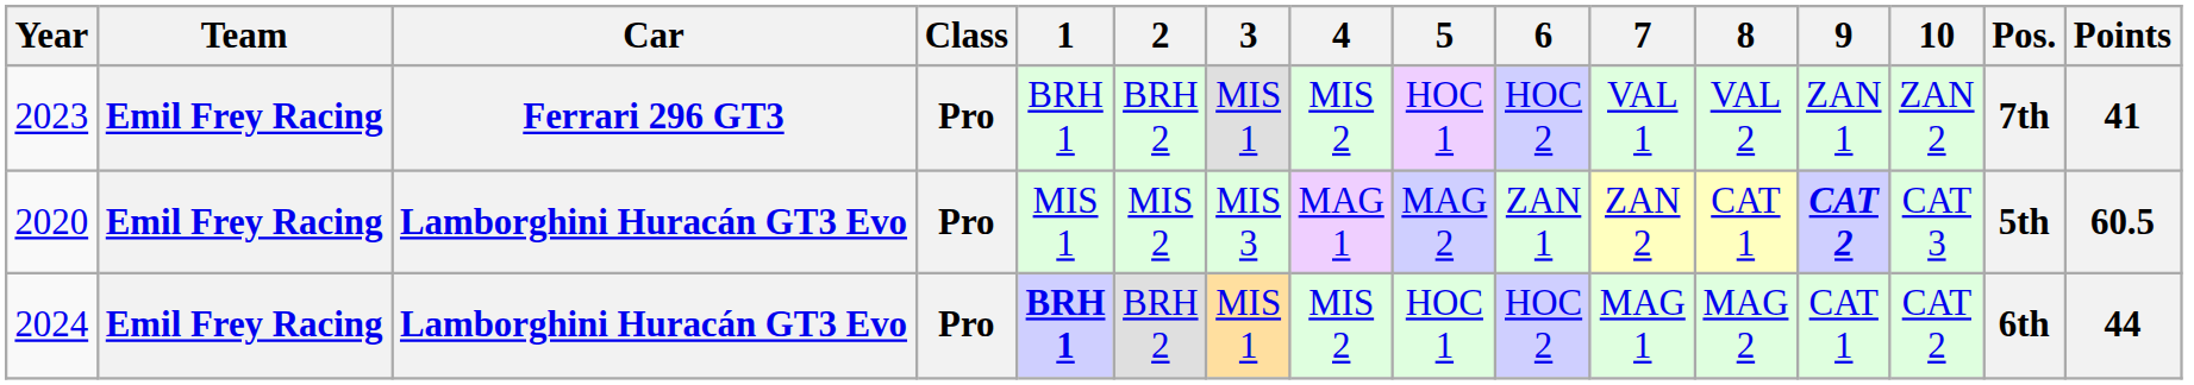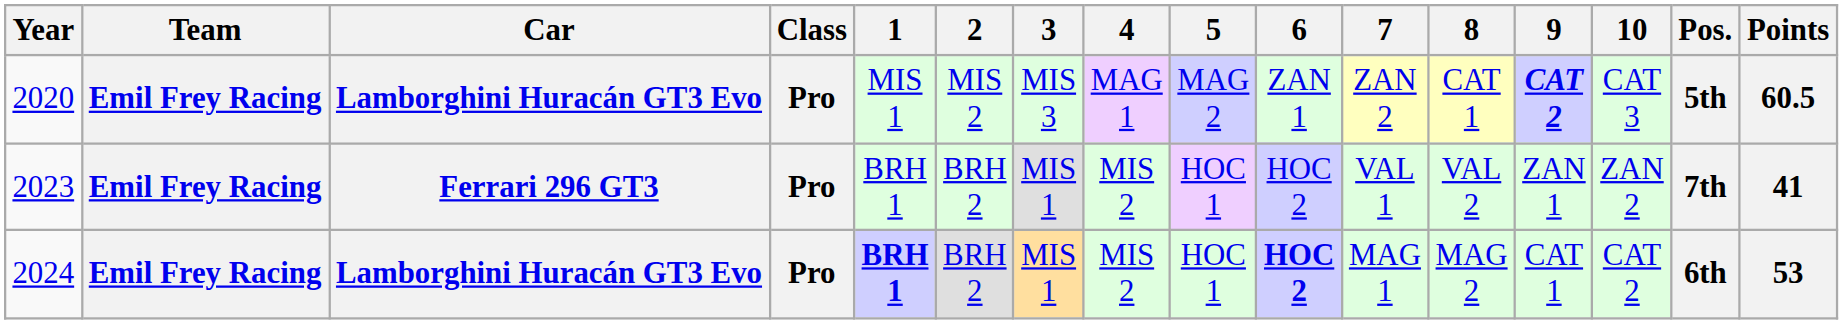 <table class="wikitable" border="1" style="text-align:center; font-size:85%;">
 <tr>
 <th>Year</th>
 <th>Team</th>
 <th>Car</th>
 <th>Class</th>
 <th>1</th>
 <th>2</th>
 <th>3</th>
 <th>4</th>
 <th>5</th>
 <th>6</th>
 <th>7</th>
 <th>8</th>
 <th>9</th>
 <th>10</th>
 <th>Pos.</th>
 <th>Points</th>
 </tr>
 <tr>
+<td><a href='#'>2020</a></td>
+<th nowrap><a href='#'>Emil Frey Racing</a></th>
+<th nowrap><a href='#'>Lamborghini Huracán GT3 Evo</a></th>
+<th>Pro</th>
+<td style="background:#DFFFDF;"><a href='#'>MIS<br>1</a><br></td>
+<td style="background:#DFFFDF;"><a href='#'>MIS<br>2</a><br></td>
+<td style="background:#DFFFDF;"><a href='#'>MIS<br>3</a><br></td>
+<td style="background:#EFCFFF;"><a href='#'>MAG<br>1</a><br></td>
+<td style="background:#CFCFFF;"><a href='#'>MAG<br>2</a><br></td>
+<td style="background:#DFFFDF;"><a href='#'>ZAN<br>1</a><br></td>
+<td style="background:#FFFFBF;"><a href='#'>ZAN<br>2</a><br></td>
+<td style="background:#FFFFBF;"><a href='#'>CAT<br>1</a><br></td>
+<td style="background:#CFCFFF;"><strong><em><a href='#'>CAT<br>2</a></em></strong><br></td>
+<td style="background:#DFFFDF;"><a href='#'>CAT<br>3</a><br></td>
+<th>5th</th>
+<th>60.5</th>
+</tr>
+<tr>
 <td><a href='#'>2023</a></td>
 <th nowrap><a href='#'>Emil Frey Racing</a></th>
 <th nowrap><a href='#'>Ferrari 296 GT3</a></th>
 <th>Pro</th>
 <td style="background:#DFFFDF;"><a href='#'>BRH<br>1</a><br></td>
 <td style="background:#DFFFDF;"><a href='#'>BRH<br>2</a><br></td>
 <td style="background:#DFDFDF;"><a href='#'>MIS<br>1</a><br></td>
 <td style="background:#DFFFDF;"><a href='#'>MIS<br>2</a><br></td>
 <td style="background:#EFCFFF;"><a href='#'>HOC<br>1</a><br></td>
 <td style="background:#CFCFFF;"><a href='#'>HOC<br>2</a><br></td>
 <td style="background:#DFFFDF;"><a href='#'>VAL<br>1</a><br></td>
 <td style="background:#DFFFDF;"><a href='#'>VAL<br>2</a><br></td>
 <td style="background:#DFFFDF;"><a href='#'>ZAN<br>1</a><br></td>
 <td style="background:#DFFFDF;"><a href='#'>ZAN<br>2</a><br></td>
 <th>7th</th>
 <th>41</th>
 </tr>
 <tr>
-<td><a href='#'>2020</a></td>
-<th nowrap><a href='#'>Emil Frey Racing</a></th>
-<th nowrap><a href='#'>Lamborghini Huracán GT3 Evo</a></th>
-<th>Pro</th>
-<td style="background:#DFFFDF;"><a href='#'>MIS<br>1</a><br></td>
-<td style="background:#DFFFDF;"><a href='#'>MIS<br>2</a><br></td>
-<td style="background:#DFFFDF;"><a href='#'>MIS<br>3</a><br></td>
-<td style="background:#EFCFFF;"><a href='#'>MAG<br>1</a><br></td>
-<td style="background:#CFCFFF;"><a href='#'>MAG<br>2</a><br></td>
-<td style="background:#DFFFDF;"><a href='#'>ZAN<br>1</a><br></td>
-<td style="background:#FFFFBF;"><a href='#'>ZAN<br>2</a><br></td>
-<td style="background:#FFFFBF;"><a href='#'>CAT<br>1</a><br></td>
-<td style="background:#CFCFFF;"><strong><em><a href='#'>CAT<br>2</a></em></strong><br></td>
-<td style="background:#DFFFDF;"><a href='#'>CAT<br>3</a><br></td>
-<th>5th</th>
-<th>60.5</th>
-</tr>
-<tr>
 <td><a href='#'>2024</a></td>
 <th nowrap><a href='#'>Emil Frey Racing</a></th>
 <th nowrap><a href='#'>Lamborghini Huracán GT3 Evo</a></th>
 <th>Pro</th>
 <td style="background:#CFCFFF;"><strong><a href='#'>BRH<br>1</a><br></strong></td>
 <td style="background:#DFDFDF;"><a href='#'>BRH<br>2</a><br></td>
 <td style="background:#FFDF9F;"><a href='#'>MIS<br>1</a><br></td>
 <td style="background:#DFFFDF;"><a href='#'>MIS<br>2</a><br></td>
 <td style="background:#DFFFDF;"><a href='#'>HOC<br>1</a><br></td>
-<td style="background:#CFCFFF;"><a href='#'>HOC<br>2</a><br></td>
+<td style="background:#CFCFFF;"><strong><a href='#'>HOC<br>2</a><br></strong></td>
 <td style="background:#DFFFDF;"><a href='#'>MAG<br>1</a><br></td>
 <td style="background:#DFFFDF;"><a href='#'>MAG<br>2</a><br></td>
 <td style="background:#DFFFDF;"><a href='#'>CAT<br>1</a><br></td>
 <td style="background:#DFFFDF;"><a href='#'>CAT<br>2</a><br></td>
 <th>6th</th>
-<th>44</th>
+<th>53</th>
 </tr>
 </table>
